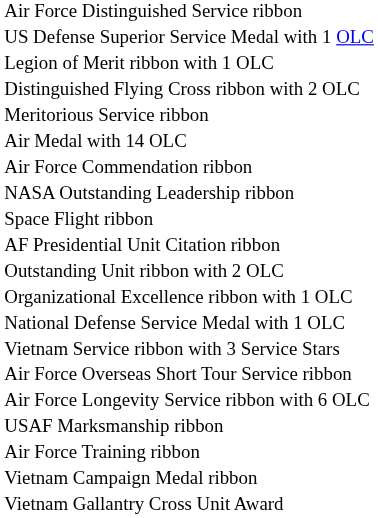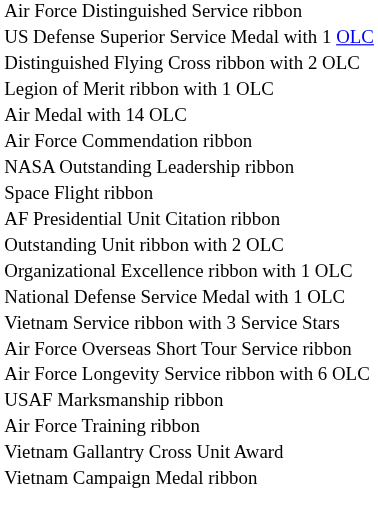 <table>
 <tr>
 <td></td>
 <td>Air Force Distinguished Service ribbon</td>
 </tr>
 <tr>
 <td></td>
 <td>US Defense Superior Service Medal with 1 <a href='#'>OLC</a></td>
 </tr>
 <tr>
 <td></td>
-<td>Legion of Merit ribbon with 1 OLC</td>
-</tr>
-<tr>
-<td></td>
 <td>Distinguished Flying Cross ribbon with 2 OLC</td>
 </tr>
 <tr>
 <td></td>
-<td>Meritorious Service ribbon</td>
+<td>Legion of Merit ribbon with 1 OLC</td>
 </tr>
 <tr>
 <td></td>
 <td>Air Medal with 14 OLC</td>
 </tr>
 <tr>
 <td></td>
 <td>Air Force Commendation ribbon</td>
 </tr>
 <tr>
 <td></td>
 <td>NASA Outstanding Leadership ribbon</td>
 </tr>
 <tr>
 <td></td>
 <td>Space Flight ribbon</td>
 </tr>
 <tr>
 <td></td>
 <td>AF Presidential Unit Citation ribbon</td>
 </tr>
 <tr>
 <td></td>
 <td>Outstanding Unit ribbon with 2 OLC</td>
 </tr>
 <tr>
 <td></td>
 <td>Organizational Excellence ribbon with 1 OLC</td>
 </tr>
 <tr>
 <td></td>
 <td>National Defense Service Medal with 1 OLC</td>
 </tr>
 <tr>
 <td></td>
 <td>Vietnam Service ribbon with 3 Service Stars</td>
 </tr>
 <tr>
 <td></td>
 <td>Air Force Overseas Short Tour Service ribbon</td>
 </tr>
 <tr>
 <td></td>
 <td>Air Force Longevity Service ribbon with 6 OLC</td>
 </tr>
 <tr>
 <td></td>
 <td>USAF Marksmanship ribbon</td>
 </tr>
 <tr>
 <td></td>
 <td>Air Force Training ribbon</td>
 </tr>
 <tr>
 <td></td>
-<td>Vietnam Campaign Medal ribbon</td>
+<td>Vietnam Gallantry Cross Unit Award</td>
 </tr>
 <tr>
 <td></td>
-<td>Vietnam Gallantry Cross Unit Award</td>
+<td>Vietnam Campaign Medal ribbon</td>
 </tr>
 </table>
